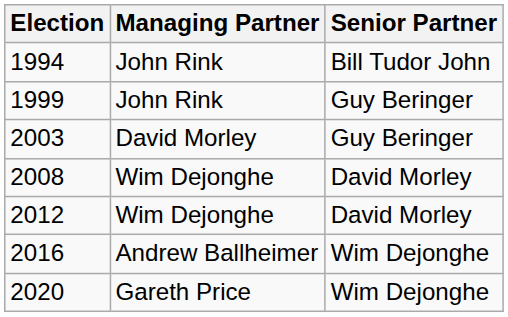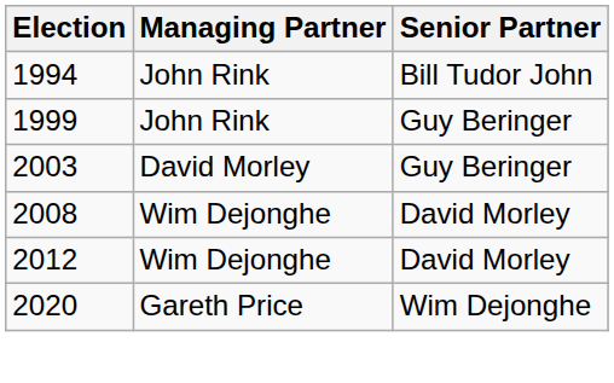 <table class="wikitable sortable" style="text-align: centre;">
 <tr>
 <th>Election</th>
 <th>Managing Partner</th>
 <th>Senior Partner</th>
 </tr>
 <tr>
 <td>1994</td>
 <td>John Rink</td>
 <td>Bill Tudor John</td>
 </tr>
 <tr>
 <td>1999</td>
 <td>John Rink</td>
 <td>Guy Beringer</td>
 </tr>
 <tr>
 <td>2003</td>
 <td>David Morley</td>
 <td>Guy Beringer</td>
 </tr>
 <tr>
 <td>2008</td>
 <td>Wim Dejonghe</td>
 <td>David Morley</td>
 </tr>
 <tr>
 <td>2012</td>
 <td>Wim Dejonghe</td>
 <td>David Morley</td>
 </tr>
 <tr>
-<td>2016</td>
-<td>Andrew Ballheimer</td>
-<td>Wim Dejonghe</td>
-</tr>
-<tr>
 <td>2020</td>
 <td>Gareth Price</td>
 <td>Wim Dejonghe</td>
 </tr>
 </table>
